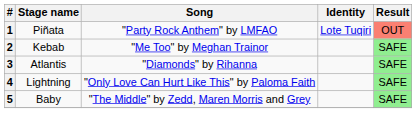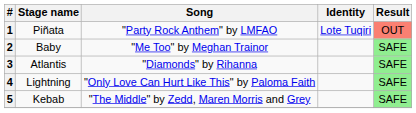 <table class="wikitable plainrowheaders" style="text-align: center;">
 <tr>
 <th>#</th>
 <th>Stage name</th>
 <th>Song</th>
 <th>Identity</th>
 <th>Result</th>
 </tr>
 <tr>
 <th>1</th>
 <td>Piñata</td>
 <td>"<a href='#'>Party Rock Anthem</a>" by <a href='#'>LMFAO</a></td>
 <td><a href='#'>Lote Tuqiri</a></td>
 <td bgcolor=salmon>OUT</td>
 </tr>
 <tr>
 <th>2</th>
-<td>Kebab</td>
+<td>Baby</td>
 <td>"<a href='#'>Me Too</a>" by <a href='#'>Meghan Trainor</a></td>
 <td></td>
 <td bgcolor=lightgreen>SAFE</td>
 </tr>
 <tr>
 <th>3</th>
 <td>Atlantis</td>
 <td>"<a href='#'>Diamonds</a>" by <a href='#'>Rihanna</a></td>
 <td></td>
 <td bgcolor=lightgreen>SAFE</td>
 </tr>
 <tr>
 <th>4</th>
 <td>Lightning</td>
 <td>"<a href='#'>Only Love Can Hurt Like This</a>" by <a href='#'>Paloma Faith</a></td>
 <td></td>
 <td bgcolor=lightgreen>SAFE</td>
 </tr>
 <tr>
 <th>5</th>
-<td>Baby</td>
+<td>Kebab</td>
 <td>"<a href='#'>The Middle</a>" by <a href='#'>Zedd</a>, <a href='#'>Maren Morris</a> and <a href='#'>Grey</a></td>
 <td></td>
 <td bgcolor=lightgreen>SAFE</td>
 </tr>
 <tr>
 </tr>
 </table>
